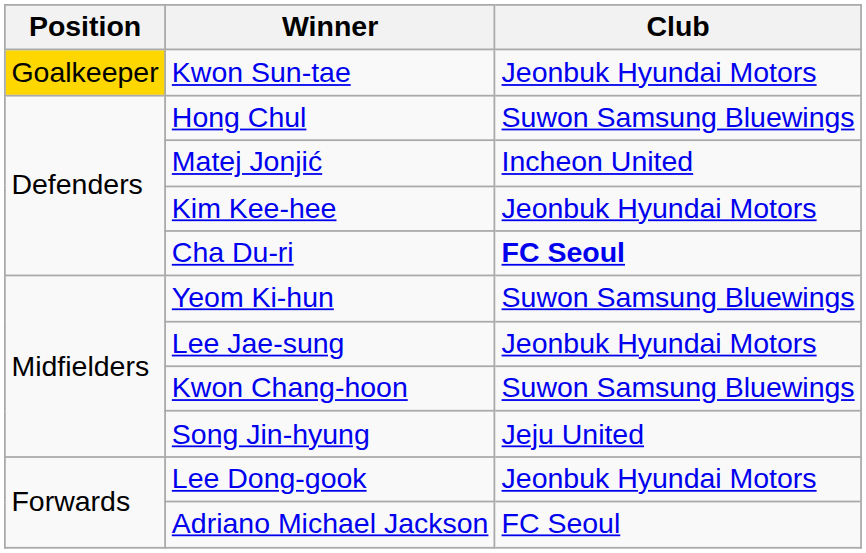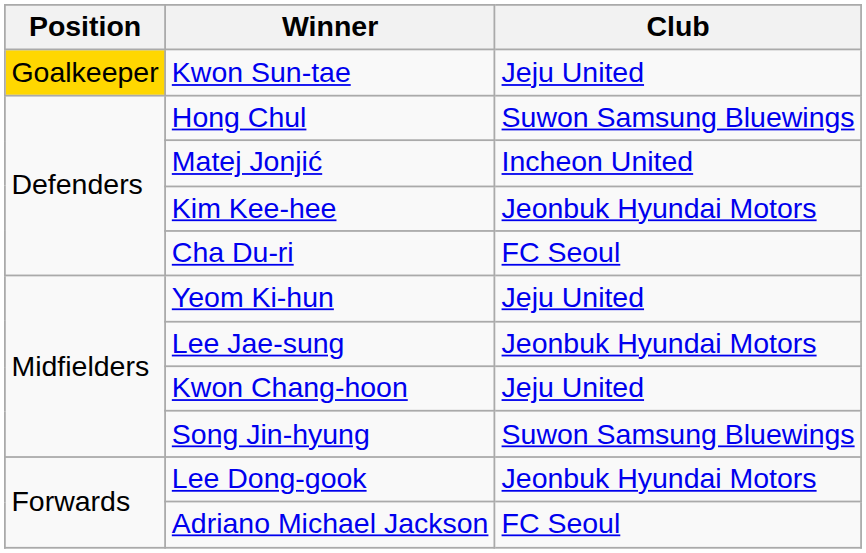 <table class="wikitable">
 <tr>
 <th>Position</th>
 <th>Winner</th>
 <th>Club</th>
 </tr>
 <tr>
 <td style="background: gold;">Goalkeeper</td>
 <td> <a href='#'>Kwon Sun-tae</a></td>
-<td><a href='#'>Jeonbuk Hyundai Motors</a></td>
+<td><a href='#'>Jeju United</a></td>
 </tr>
 <tr>
 <td rowspan="4">Defenders</td>
 <td> <a href='#'>Hong Chul</a></td>
 <td><a href='#'>Suwon Samsung Bluewings</a></td>
 </tr>
 <tr>
 <td> <a href='#'>Matej Jonjić</a></td>
 <td><a href='#'>Incheon United</a></td>
 </tr>
 <tr>
 <td> <a href='#'>Kim Kee-hee</a></td>
 <td><a href='#'>Jeonbuk Hyundai Motors</a></td>
 </tr>
 <tr>
 <td> <a href='#'>Cha Du-ri</a></td>
-<td><strong><a href='#'>FC Seoul</a></strong></td>
+<td><a href='#'>FC Seoul</a></td>
 </tr>
 <tr>
 <td rowspan="4">Midfielders</td>
 <td> <a href='#'>Yeom Ki-hun</a></td>
-<td><a href='#'>Suwon Samsung Bluewings</a></td>
+<td><a href='#'>Jeju United</a></td>
 </tr>
 <tr>
 <td> <a href='#'>Lee Jae-sung</a></td>
 <td><a href='#'>Jeonbuk Hyundai Motors</a></td>
 </tr>
 <tr>
 <td> <a href='#'>Kwon Chang-hoon</a></td>
-<td><a href='#'>Suwon Samsung Bluewings</a></td>
+<td><a href='#'>Jeju United</a></td>
 </tr>
 <tr>
 <td> <a href='#'>Song Jin-hyung</a></td>
-<td><a href='#'>Jeju United</a></td>
+<td><a href='#'>Suwon Samsung Bluewings</a></td>
 </tr>
 <tr>
 <td rowspan="2">Forwards</td>
 <td> <a href='#'>Lee Dong-gook</a></td>
 <td><a href='#'>Jeonbuk Hyundai Motors</a></td>
 </tr>
 <tr>
 <td> <a href='#'>Adriano Michael Jackson</a></td>
 <td><a href='#'>FC Seoul</a></td>
 </tr>
 </table>
